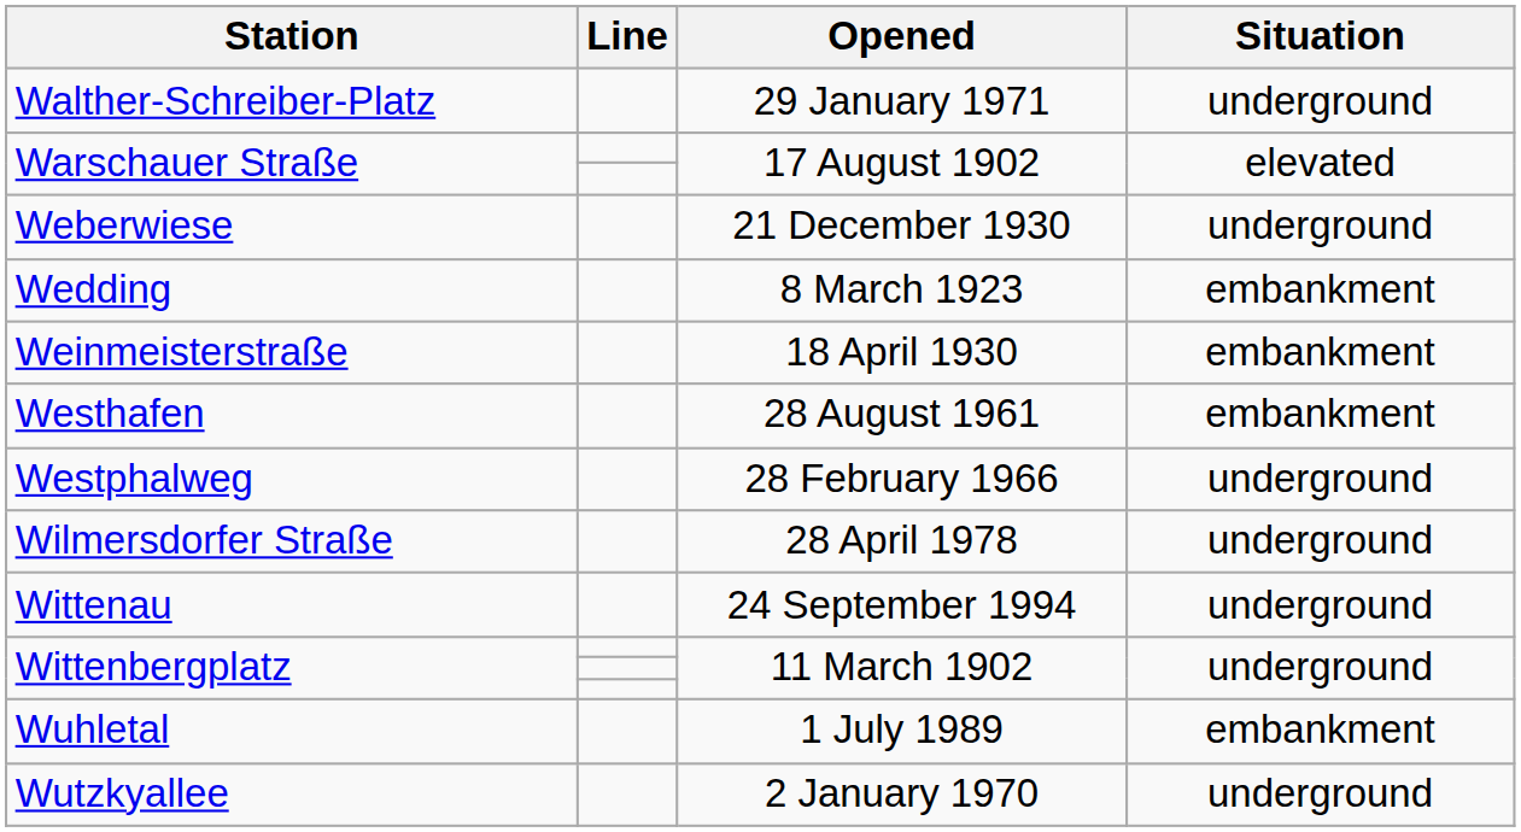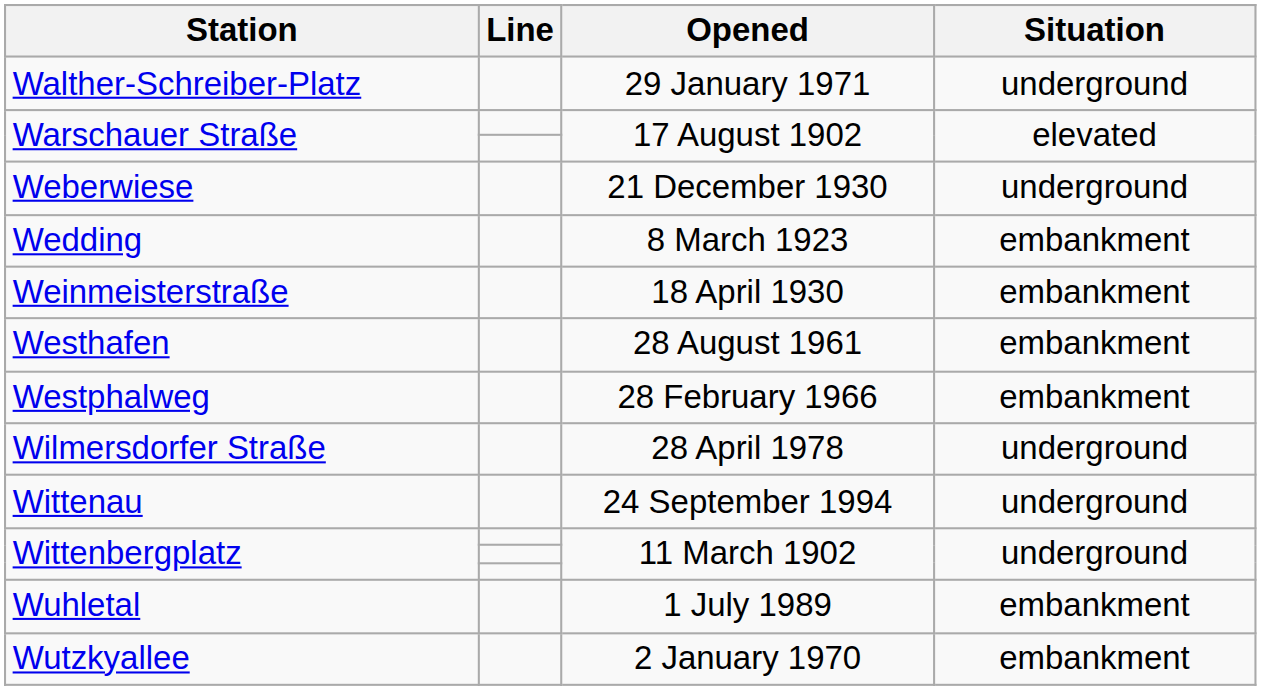 <table class="wikitable" style="text-align:center">
 <tr>
 <th style="width:15em">Station</th>
 <th>Line</th>
 <th style="width:12em">Opened</th>
 <th style="width:10em">Situation</th>
 </tr>
 <tr>
 <td align="left"><a href='#'>Walther-Schreiber-Platz</a></td>
 <td></td>
 <td>29 January 1971</td>
 <td>underground</td>
 </tr>
 <tr>
 <td rowspan="2" align="left"><a href='#'>Warschauer Straße</a></td>
 <td></td>
 <td rowspan="2">17 August 1902</td>
 <td rowspan="2">elevated</td>
 </tr>
 <tr>
 <td></td>
 </tr>
 <tr>
 <td align="left"><a href='#'>Weberwiese</a></td>
 <td></td>
 <td>21 December 1930</td>
 <td>underground</td>
 </tr>
 <tr>
 <td align="left"><a href='#'>Wedding</a></td>
 <td></td>
 <td>8 March 1923</td>
 <td>embankment</td>
 </tr>
 <tr>
 <td align="left"><a href='#'>Weinmeisterstraße</a></td>
 <td></td>
 <td>18 April 1930</td>
 <td>embankment</td>
 </tr>
 <tr>
 <td align="left"><a href='#'>Westhafen</a></td>
 <td></td>
 <td>28 August 1961</td>
 <td>embankment</td>
 </tr>
 <tr>
 <td align="left"><a href='#'>Westphalweg</a></td>
 <td></td>
 <td>28 February 1966</td>
-<td>underground</td>
+<td>embankment</td>
 </tr>
 <tr>
 <td align="left"><a href='#'>Wilmersdorfer Straße</a></td>
 <td></td>
 <td>28 April 1978</td>
 <td>underground</td>
 </tr>
 <tr>
 <td align="left"><a href='#'>Wittenau</a></td>
 <td></td>
 <td>24 September 1994</td>
 <td>underground</td>
 </tr>
 <tr>
 <td rowspan="3" align="left"><a href='#'>Wittenbergplatz</a></td>
 <td></td>
 <td rowspan="3">11 March 1902</td>
 <td rowspan="3">underground</td>
 </tr>
 <tr>
 <td></td>
 </tr>
 <tr>
 <td></td>
 </tr>
 <tr>
 <td align="left"><a href='#'>Wuhletal</a></td>
 <td></td>
 <td>1 July 1989</td>
 <td>embankment</td>
 </tr>
 <tr>
 <td align="left"><a href='#'>Wutzkyallee</a></td>
 <td></td>
 <td>2 January 1970</td>
-<td>underground</td>
+<td>embankment</td>
 </tr>
 </table>
